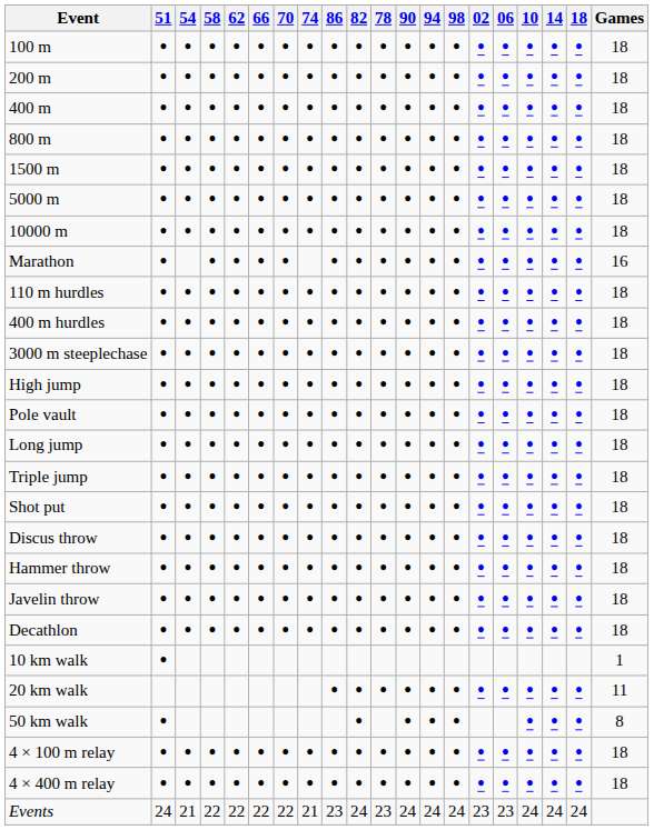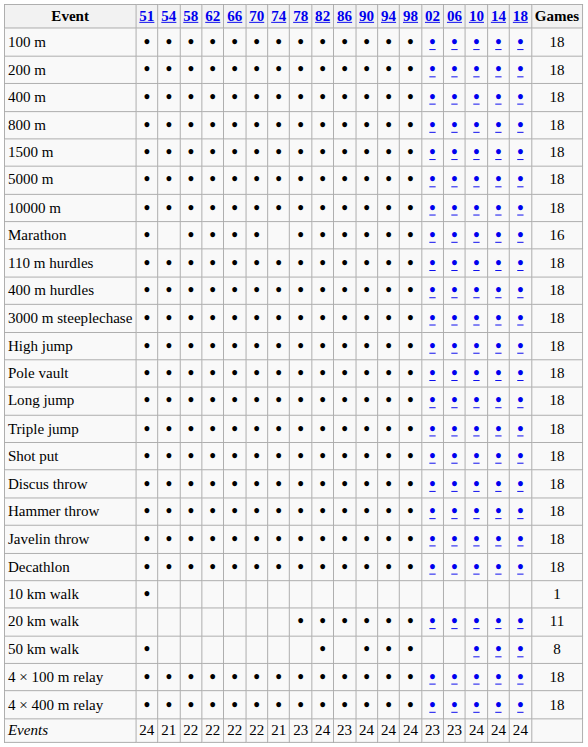 <table class="wikitable" style="text-align:center">
 <tr>
 <th>Event</th>
 <th><a href='#'>51</a></th>
 <th><a href='#'>54</a></th>
 <th><a href='#'>58</a></th>
 <th><a href='#'>62</a></th>
 <th><a href='#'>66</a></th>
 <th><a href='#'>70</a></th>
 <th><a href='#'>74</a></th>
+<th><a href='#'>78</a></th>
+<th><a href='#'>82</a></th>
 <th><a href='#'>86</a></th>
-<th><a href='#'>82</a></th>
-<th><a href='#'>78</a></th>
 <th><a href='#'>90</a></th>
 <th><a href='#'>94</a></th>
 <th><a href='#'>98</a></th>
 <th><a href='#'>02</a></th>
 <th><a href='#'>06</a></th>
 <th><a href='#'>10</a></th>
 <th><a href='#'>14</a></th>
 <th><a href='#'>18</a></th>
 <th>Games</th>
 </tr>
 <tr>
 <td align=left>100 m</td>
 <td><big><strong>•</strong></big></td>
 <td><big><strong>•</strong></big></td>
 <td><big><strong>•</strong></big></td>
 <td><big><strong>•</strong></big></td>
 <td><big><strong>•</strong></big></td>
 <td><big><strong>•</strong></big></td>
 <td><big><strong>•</strong></big></td>
 <td><big><strong>•</strong></big></td>
 <td><big><strong>•</strong></big></td>
 <td><big><strong>•</strong></big></td>
 <td><big><strong>•</strong></big></td>
 <td><big><strong>•</strong></big></td>
 <td><big><strong>•</strong></big></td>
 <td><big><strong><a href='#'>•</a></strong></big></td>
 <td><big><strong><a href='#'>•</a></strong></big></td>
 <td><big><strong><a href='#'>•</a></strong></big></td>
 <td><big><strong><a href='#'>•</a></strong></big></td>
 <td><big><strong><a href='#'>•</a></strong></big></td>
 <td>18</td>
 </tr>
 <tr>
 <td align=left>200 m</td>
 <td><big><strong>•</strong></big></td>
 <td><big><strong>•</strong></big></td>
 <td><big><strong>•</strong></big></td>
 <td><big><strong>•</strong></big></td>
 <td><big><strong>•</strong></big></td>
 <td><big><strong>•</strong></big></td>
 <td><big><strong>•</strong></big></td>
 <td><big><strong>•</strong></big></td>
 <td><big><strong>•</strong></big></td>
 <td><big><strong>•</strong></big></td>
 <td><big><strong>•</strong></big></td>
 <td><big><strong>•</strong></big></td>
 <td><big><strong>•</strong></big></td>
 <td><big><strong><a href='#'>•</a></strong></big></td>
 <td><big><strong><a href='#'>•</a></strong></big></td>
 <td><big><strong><a href='#'>•</a></strong></big></td>
 <td><big><strong><a href='#'>•</a></strong></big></td>
 <td><big><strong><a href='#'>•</a></strong></big></td>
 <td>18</td>
 </tr>
 <tr>
 <td align=left>400 m</td>
 <td><big><strong>•</strong></big></td>
 <td><big><strong>•</strong></big></td>
 <td><big><strong>•</strong></big></td>
 <td><big><strong>•</strong></big></td>
 <td><big><strong>•</strong></big></td>
 <td><big><strong>•</strong></big></td>
 <td><big><strong>•</strong></big></td>
 <td><big><strong>•</strong></big></td>
 <td><big><strong>•</strong></big></td>
 <td><big><strong>•</strong></big></td>
 <td><big><strong>•</strong></big></td>
 <td><big><strong>•</strong></big></td>
 <td><big><strong>•</strong></big></td>
 <td><big><strong><a href='#'>•</a></strong></big></td>
 <td><big><strong><a href='#'>•</a></strong></big></td>
 <td><big><strong><a href='#'>•</a></strong></big></td>
 <td><big><strong><a href='#'>•</a></strong></big></td>
 <td><big><strong><a href='#'>•</a></strong></big></td>
 <td>18</td>
 </tr>
 <tr>
 <td align=left>800 m</td>
 <td><big><strong>•</strong></big></td>
 <td><big><strong>•</strong></big></td>
 <td><big><strong>•</strong></big></td>
 <td><big><strong>•</strong></big></td>
 <td><big><strong>•</strong></big></td>
 <td><big><strong>•</strong></big></td>
 <td><big><strong>•</strong></big></td>
 <td><big><strong>•</strong></big></td>
 <td><big><strong>•</strong></big></td>
 <td><big><strong>•</strong></big></td>
 <td><big><strong>•</strong></big></td>
 <td><big><strong>•</strong></big></td>
 <td><big><strong>•</strong></big></td>
 <td><big><strong><a href='#'>•</a></strong></big></td>
 <td><big><strong><a href='#'>•</a></strong></big></td>
 <td><big><strong><a href='#'>•</a></strong></big></td>
 <td><big><strong><a href='#'>•</a></strong></big></td>
 <td><big><strong><a href='#'>•</a></strong></big></td>
 <td>18</td>
 </tr>
 <tr>
 <td align=left>1500 m</td>
 <td><big><strong>•</strong></big></td>
 <td><big><strong>•</strong></big></td>
 <td><big><strong>•</strong></big></td>
 <td><big><strong>•</strong></big></td>
 <td><big><strong>•</strong></big></td>
 <td><big><strong>•</strong></big></td>
 <td><big><strong>•</strong></big></td>
 <td><big><strong>•</strong></big></td>
 <td><big><strong>•</strong></big></td>
 <td><big><strong>•</strong></big></td>
 <td><big><strong>•</strong></big></td>
 <td><big><strong>•</strong></big></td>
 <td><big><strong>•</strong></big></td>
 <td><big><strong><a href='#'>•</a></strong></big></td>
 <td><big><strong><a href='#'>•</a></strong></big></td>
 <td><big><strong><a href='#'>•</a></strong></big></td>
 <td><big><strong><a href='#'>•</a></strong></big></td>
 <td><big><strong><a href='#'>•</a></strong></big></td>
 <td>18</td>
 </tr>
 <tr>
 <td align=left>5000 m</td>
 <td><big><strong>•</strong></big></td>
 <td><big><strong>•</strong></big></td>
 <td><big><strong>•</strong></big></td>
 <td><big><strong>•</strong></big></td>
 <td><big><strong>•</strong></big></td>
 <td><big><strong>•</strong></big></td>
 <td><big><strong>•</strong></big></td>
 <td><big><strong>•</strong></big></td>
 <td><big><strong>•</strong></big></td>
 <td><big><strong>•</strong></big></td>
 <td><big><strong>•</strong></big></td>
 <td><big><strong>•</strong></big></td>
 <td><big><strong>•</strong></big></td>
 <td><big><strong><a href='#'>•</a></strong></big></td>
 <td><big><strong><a href='#'>•</a></strong></big></td>
 <td><big><strong><a href='#'>•</a></strong></big></td>
 <td><big><strong><a href='#'>•</a></strong></big></td>
 <td><big><strong><a href='#'>•</a></strong></big></td>
 <td>18</td>
 </tr>
 <tr>
 <td align=left>10000 m</td>
 <td><big><strong>•</strong></big></td>
 <td><big><strong>•</strong></big></td>
 <td><big><strong>•</strong></big></td>
 <td><big><strong>•</strong></big></td>
 <td><big><strong>•</strong></big></td>
 <td><big><strong>•</strong></big></td>
 <td><big><strong>•</strong></big></td>
 <td><big><strong>•</strong></big></td>
 <td><big><strong>•</strong></big></td>
 <td><big><strong>•</strong></big></td>
 <td><big><strong>•</strong></big></td>
 <td><big><strong>•</strong></big></td>
 <td><big><strong>•</strong></big></td>
 <td><big><strong><a href='#'>•</a></strong></big></td>
 <td><big><strong><a href='#'>•</a></strong></big></td>
 <td><big><strong><a href='#'>•</a></strong></big></td>
 <td><big><strong><a href='#'>•</a></strong></big></td>
 <td><big><strong><a href='#'>•</a></strong></big></td>
 <td>18</td>
 </tr>
 <tr>
 <td align=left>Marathon</td>
 <td><big><strong>•</strong></big></td>
 <td></td>
 <td><big><strong>•</strong></big></td>
 <td><big><strong>•</strong></big></td>
 <td><big><strong>•</strong></big></td>
 <td><big><strong>•</strong></big></td>
 <td></td>
 <td><big><strong>•</strong></big></td>
 <td><big><strong>•</strong></big></td>
 <td><big><strong>•</strong></big></td>
 <td><big><strong>•</strong></big></td>
 <td><big><strong>•</strong></big></td>
 <td><big><strong>•</strong></big></td>
 <td><big><strong><a href='#'>•</a></strong></big></td>
 <td><big><strong><a href='#'>•</a></strong></big></td>
 <td><big><strong><a href='#'>•</a></strong></big></td>
 <td><big><strong><a href='#'>•</a></strong></big></td>
 <td><big><strong><a href='#'>•</a></strong></big></td>
 <td>16</td>
 </tr>
 <tr>
 <td align=left>110 m hurdles</td>
 <td><big><strong>•</strong></big></td>
 <td><big><strong>•</strong></big></td>
 <td><big><strong>•</strong></big></td>
 <td><big><strong>•</strong></big></td>
 <td><big><strong>•</strong></big></td>
 <td><big><strong>•</strong></big></td>
 <td><big><strong>•</strong></big></td>
 <td><big><strong>•</strong></big></td>
 <td><big><strong>•</strong></big></td>
 <td><big><strong>•</strong></big></td>
 <td><big><strong>•</strong></big></td>
 <td><big><strong>•</strong></big></td>
 <td><big><strong>•</strong></big></td>
 <td><big><strong><a href='#'>•</a></strong></big></td>
 <td><big><strong><a href='#'>•</a></strong></big></td>
 <td><big><strong><a href='#'>•</a></strong></big></td>
 <td><big><strong><a href='#'>•</a></strong></big></td>
 <td><big><strong><a href='#'>•</a></strong></big></td>
 <td>18</td>
 </tr>
 <tr>
 <td align=left>400 m hurdles</td>
 <td><big><strong>•</strong></big></td>
 <td><big><strong>•</strong></big></td>
 <td><big><strong>•</strong></big></td>
 <td><big><strong>•</strong></big></td>
 <td><big><strong>•</strong></big></td>
 <td><big><strong>•</strong></big></td>
 <td><big><strong>•</strong></big></td>
 <td><big><strong>•</strong></big></td>
 <td><big><strong>•</strong></big></td>
 <td><big><strong>•</strong></big></td>
 <td><big><strong>•</strong></big></td>
 <td><big><strong>•</strong></big></td>
 <td><big><strong>•</strong></big></td>
 <td><big><strong><a href='#'>•</a></strong></big></td>
 <td><big><strong><a href='#'>•</a></strong></big></td>
 <td><big><strong><a href='#'>•</a></strong></big></td>
 <td><big><strong><a href='#'>•</a></strong></big></td>
 <td><big><strong><a href='#'>•</a></strong></big></td>
 <td>18</td>
 </tr>
 <tr>
 <td align=left>3000 m steeplechase</td>
 <td><big><strong>•</strong></big></td>
 <td><big><strong>•</strong></big></td>
 <td><big><strong>•</strong></big></td>
 <td><big><strong>•</strong></big></td>
 <td><big><strong>•</strong></big></td>
 <td><big><strong>•</strong></big></td>
 <td><big><strong>•</strong></big></td>
 <td><big><strong>•</strong></big></td>
 <td><big><strong>•</strong></big></td>
 <td><big><strong>•</strong></big></td>
 <td><big><strong>•</strong></big></td>
 <td><big><strong>•</strong></big></td>
 <td><big><strong>•</strong></big></td>
 <td><big><strong><a href='#'>•</a></strong></big></td>
 <td><big><strong><a href='#'>•</a></strong></big></td>
 <td><big><strong><a href='#'>•</a></strong></big></td>
 <td><big><strong><a href='#'>•</a></strong></big></td>
 <td><big><strong><a href='#'>•</a></strong></big></td>
 <td>18</td>
 </tr>
 <tr>
 <td align=left>High jump</td>
 <td><big><strong>•</strong></big></td>
 <td><big><strong>•</strong></big></td>
 <td><big><strong>•</strong></big></td>
 <td><big><strong>•</strong></big></td>
 <td><big><strong>•</strong></big></td>
 <td><big><strong>•</strong></big></td>
 <td><big><strong>•</strong></big></td>
 <td><big><strong>•</strong></big></td>
 <td><big><strong>•</strong></big></td>
 <td><big><strong>•</strong></big></td>
 <td><big><strong>•</strong></big></td>
 <td><big><strong>•</strong></big></td>
 <td><big><strong>•</strong></big></td>
 <td><big><strong><a href='#'>•</a></strong></big></td>
 <td><big><strong><a href='#'>•</a></strong></big></td>
 <td><big><strong><a href='#'>•</a></strong></big></td>
 <td><big><strong><a href='#'>•</a></strong></big></td>
 <td><big><strong><a href='#'>•</a></strong></big></td>
 <td>18</td>
 </tr>
 <tr>
 <td align=left>Pole vault</td>
 <td><big><strong>•</strong></big></td>
 <td><big><strong>•</strong></big></td>
 <td><big><strong>•</strong></big></td>
 <td><big><strong>•</strong></big></td>
 <td><big><strong>•</strong></big></td>
 <td><big><strong>•</strong></big></td>
 <td><big><strong>•</strong></big></td>
 <td><big><strong>•</strong></big></td>
 <td><big><strong>•</strong></big></td>
 <td><big><strong>•</strong></big></td>
 <td><big><strong>•</strong></big></td>
 <td><big><strong>•</strong></big></td>
 <td><big><strong>•</strong></big></td>
 <td><big><strong><a href='#'>•</a></strong></big></td>
 <td><big><strong><a href='#'>•</a></strong></big></td>
 <td><big><strong><a href='#'>•</a></strong></big></td>
 <td><big><strong><a href='#'>•</a></strong></big></td>
 <td><big><strong><a href='#'>•</a></strong></big></td>
 <td>18</td>
 </tr>
 <tr>
 <td align=left>Long jump</td>
 <td><big><strong>•</strong></big></td>
 <td><big><strong>•</strong></big></td>
 <td><big><strong>•</strong></big></td>
 <td><big><strong>•</strong></big></td>
 <td><big><strong>•</strong></big></td>
 <td><big><strong>•</strong></big></td>
 <td><big><strong>•</strong></big></td>
 <td><big><strong>•</strong></big></td>
 <td><big><strong>•</strong></big></td>
 <td><big><strong>•</strong></big></td>
 <td><big><strong>•</strong></big></td>
 <td><big><strong>•</strong></big></td>
 <td><big><strong>•</strong></big></td>
 <td><big><strong><a href='#'>•</a></strong></big></td>
 <td><big><strong><a href='#'>•</a></strong></big></td>
 <td><big><strong><a href='#'>•</a></strong></big></td>
 <td><big><strong><a href='#'>•</a></strong></big></td>
 <td><big><strong><a href='#'>•</a></strong></big></td>
 <td>18</td>
 </tr>
 <tr>
 <td align=left>Triple jump</td>
 <td><big><strong>•</strong></big></td>
 <td><big><strong>•</strong></big></td>
 <td><big><strong>•</strong></big></td>
 <td><big><strong>•</strong></big></td>
 <td><big><strong>•</strong></big></td>
 <td><big><strong>•</strong></big></td>
 <td><big><strong>•</strong></big></td>
 <td><big><strong>•</strong></big></td>
 <td><big><strong>•</strong></big></td>
 <td><big><strong>•</strong></big></td>
 <td><big><strong>•</strong></big></td>
 <td><big><strong>•</strong></big></td>
 <td><big><strong>•</strong></big></td>
 <td><big><strong><a href='#'>•</a></strong></big></td>
 <td><big><strong><a href='#'>•</a></strong></big></td>
 <td><big><strong><a href='#'>•</a></strong></big></td>
 <td><big><strong><a href='#'>•</a></strong></big></td>
 <td><big><strong><a href='#'>•</a></strong></big></td>
 <td>18</td>
 </tr>
 <tr>
 <td align=left>Shot put</td>
 <td><big><strong>•</strong></big></td>
 <td><big><strong>•</strong></big></td>
 <td><big><strong>•</strong></big></td>
 <td><big><strong>•</strong></big></td>
 <td><big><strong>•</strong></big></td>
 <td><big><strong>•</strong></big></td>
 <td><big><strong>•</strong></big></td>
 <td><big><strong>•</strong></big></td>
 <td><big><strong>•</strong></big></td>
 <td><big><strong>•</strong></big></td>
 <td><big><strong>•</strong></big></td>
 <td><big><strong>•</strong></big></td>
 <td><big><strong>•</strong></big></td>
 <td><big><strong><a href='#'>•</a></strong></big></td>
 <td><big><strong><a href='#'>•</a></strong></big></td>
 <td><big><strong><a href='#'>•</a></strong></big></td>
 <td><big><strong><a href='#'>•</a></strong></big></td>
 <td><big><strong><a href='#'>•</a></strong></big></td>
 <td>18</td>
 </tr>
 <tr>
 <td align=left>Discus throw</td>
 <td><big><strong>•</strong></big></td>
 <td><big><strong>•</strong></big></td>
 <td><big><strong>•</strong></big></td>
 <td><big><strong>•</strong></big></td>
 <td><big><strong>•</strong></big></td>
 <td><big><strong>•</strong></big></td>
 <td><big><strong>•</strong></big></td>
 <td><big><strong>•</strong></big></td>
 <td><big><strong>•</strong></big></td>
 <td><big><strong>•</strong></big></td>
 <td><big><strong>•</strong></big></td>
 <td><big><strong>•</strong></big></td>
 <td><big><strong>•</strong></big></td>
 <td><big><strong><a href='#'>•</a></strong></big></td>
 <td><big><strong><a href='#'>•</a></strong></big></td>
 <td><big><strong><a href='#'>•</a></strong></big></td>
 <td><big><strong><a href='#'>•</a></strong></big></td>
 <td><big><strong><a href='#'>•</a></strong></big></td>
 <td>18</td>
 </tr>
 <tr>
 <td align=left>Hammer throw</td>
 <td><big><strong>•</strong></big></td>
 <td><big><strong>•</strong></big></td>
 <td><big><strong>•</strong></big></td>
 <td><big><strong>•</strong></big></td>
 <td><big><strong>•</strong></big></td>
 <td><big><strong>•</strong></big></td>
 <td><big><strong>•</strong></big></td>
 <td><big><strong>•</strong></big></td>
 <td><big><strong>•</strong></big></td>
 <td><big><strong>•</strong></big></td>
 <td><big><strong>•</strong></big></td>
 <td><big><strong>•</strong></big></td>
 <td><big><strong>•</strong></big></td>
 <td><big><strong><a href='#'>•</a></strong></big></td>
 <td><big><strong><a href='#'>•</a></strong></big></td>
 <td><big><strong><a href='#'>•</a></strong></big></td>
 <td><big><strong><a href='#'>•</a></strong></big></td>
 <td><big><strong><a href='#'>•</a></strong></big></td>
 <td>18</td>
 </tr>
 <tr>
 <td align=left>Javelin throw</td>
 <td><big><strong>•</strong></big></td>
 <td><big><strong>•</strong></big></td>
 <td><big><strong>•</strong></big></td>
 <td><big><strong>•</strong></big></td>
 <td><big><strong>•</strong></big></td>
 <td><big><strong>•</strong></big></td>
 <td><big><strong>•</strong></big></td>
 <td><big><strong>•</strong></big></td>
 <td><big><strong>•</strong></big></td>
 <td><big><strong>•</strong></big></td>
 <td><big><strong>•</strong></big></td>
 <td><big><strong>•</strong></big></td>
 <td><big><strong>•</strong></big></td>
 <td><big><strong><a href='#'>•</a></strong></big></td>
 <td><big><strong><a href='#'>•</a></strong></big></td>
 <td><big><strong><a href='#'>•</a></strong></big></td>
 <td><big><strong><a href='#'>•</a></strong></big></td>
 <td><big><strong><a href='#'>•</a></strong></big></td>
 <td>18</td>
 </tr>
 <tr>
 <td align=left>Decathlon</td>
 <td><big><strong>•</strong></big></td>
 <td><big><strong>•</strong></big></td>
 <td><big><strong>•</strong></big></td>
 <td><big><strong>•</strong></big></td>
 <td><big><strong>•</strong></big></td>
 <td><big><strong>•</strong></big></td>
 <td><big><strong>•</strong></big></td>
 <td><big><strong>•</strong></big></td>
 <td><big><strong>•</strong></big></td>
 <td><big><strong>•</strong></big></td>
 <td><big><strong>•</strong></big></td>
 <td><big><strong>•</strong></big></td>
 <td><big><strong>•</strong></big></td>
 <td><big><strong><a href='#'>•</a></strong></big></td>
 <td><big><strong><a href='#'>•</a></strong></big></td>
 <td><big><strong><a href='#'>•</a></strong></big></td>
 <td><big><strong><a href='#'>•</a></strong></big></td>
 <td><big><strong><a href='#'>•</a></strong></big></td>
 <td>18</td>
 </tr>
 <tr>
 <td align=left>10 km walk</td>
 <td><big><strong>•</strong></big></td>
 <td></td>
 <td></td>
 <td></td>
 <td></td>
 <td></td>
 <td></td>
 <td></td>
 <td></td>
 <td></td>
 <td></td>
 <td></td>
 <td></td>
 <td></td>
 <td></td>
 <td></td>
 <td></td>
 <td></td>
 <td>1</td>
 </tr>
 <tr>
 <td align=left>20 km walk</td>
 <td></td>
 <td></td>
 <td></td>
 <td></td>
 <td></td>
 <td></td>
 <td></td>
 <td><big><strong>•</strong></big></td>
 <td><big><strong>•</strong></big></td>
 <td><big><strong>•</strong></big></td>
 <td><big><strong>•</strong></big></td>
 <td><big><strong>•</strong></big></td>
 <td><big><strong>•</strong></big></td>
 <td><big><strong><a href='#'>•</a></strong></big></td>
 <td><big><strong><a href='#'>•</a></strong></big></td>
 <td><big><strong><a href='#'>•</a></strong></big></td>
 <td><big><strong><a href='#'>•</a></strong></big></td>
 <td><big><strong><a href='#'>•</a></strong></big></td>
 <td>11</td>
 </tr>
 <tr>
 <td align=left>50 km walk</td>
 <td><big><strong>•</strong></big></td>
 <td></td>
 <td></td>
 <td></td>
 <td></td>
 <td></td>
 <td></td>
 <td></td>
 <td><big><strong>•</strong></big></td>
 <td></td>
 <td><big><strong>•</strong></big></td>
 <td><big><strong>•</strong></big></td>
 <td><big><strong>•</strong></big></td>
 <td></td>
 <td></td>
 <td><big><strong><a href='#'>•</a></strong></big></td>
 <td><big><strong><a href='#'>•</a></strong></big></td>
 <td><big><strong><a href='#'>•</a></strong></big></td>
 <td>8</td>
 </tr>
 <tr>
 <td align=left>4 × 100 m relay</td>
 <td><big><strong>•</strong></big></td>
 <td><big><strong>•</strong></big></td>
 <td><big><strong>•</strong></big></td>
 <td><big><strong>•</strong></big></td>
 <td><big><strong>•</strong></big></td>
 <td><big><strong>•</strong></big></td>
 <td><big><strong>•</strong></big></td>
 <td><big><strong>•</strong></big></td>
 <td><big><strong>•</strong></big></td>
 <td><big><strong>•</strong></big></td>
 <td><big><strong>•</strong></big></td>
 <td><big><strong>•</strong></big></td>
 <td><big><strong>•</strong></big></td>
 <td><big><strong><a href='#'>•</a></strong></big></td>
 <td><big><strong><a href='#'>•</a></strong></big></td>
 <td><big><strong><a href='#'>•</a></strong></big></td>
 <td><big><strong><a href='#'>•</a></strong></big></td>
 <td><big><strong><a href='#'>•</a></strong></big></td>
 <td>18</td>
 </tr>
 <tr>
 <td align=left>4 × 400 m relay</td>
 <td><big><strong>•</strong></big></td>
 <td><big><strong>•</strong></big></td>
 <td><big><strong>•</strong></big></td>
 <td><big><strong>•</strong></big></td>
 <td><big><strong>•</strong></big></td>
 <td><big><strong>•</strong></big></td>
 <td><big><strong>•</strong></big></td>
 <td><big><strong>•</strong></big></td>
 <td><big><strong>•</strong></big></td>
 <td><big><strong>•</strong></big></td>
 <td><big><strong>•</strong></big></td>
 <td><big><strong>•</strong></big></td>
 <td><big><strong>•</strong></big></td>
 <td><big><strong><a href='#'>•</a></strong></big></td>
 <td><big><strong><a href='#'>•</a></strong></big></td>
 <td><big><strong><a href='#'>•</a></strong></big></td>
 <td><big><strong><a href='#'>•</a></strong></big></td>
 <td><big><strong><a href='#'>•</a></strong></big></td>
 <td>18</td>
 </tr>
 <tr>
 <td align=left><em>Events</em></td>
 <td>24</td>
 <td>21</td>
 <td>22</td>
 <td>22</td>
 <td>22</td>
 <td>22</td>
 <td>21</td>
 <td>23</td>
 <td>24</td>
 <td>23</td>
 <td>24</td>
 <td>24</td>
 <td>24</td>
 <td>23</td>
 <td>23</td>
 <td>24</td>
 <td>24</td>
 <td>24</td>
 <td></td>
 </tr>
 </table>
